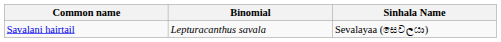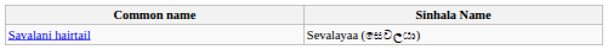 <table width=60% class="wikitable">
 <tr>
 <th width=20%>Common name</th>
-<th width=20%>Binomial</th>
 <th width=20%>Sinhala Name</th>
 </tr>
 <tr>
 <td><a href='#'>Savalani hairtail</a><br></td>
-<td><em>Lepturacanthus savala </em></td>
 <td>Sevalayaa (සෙවලයා)</td>
 </tr>
 </table>
